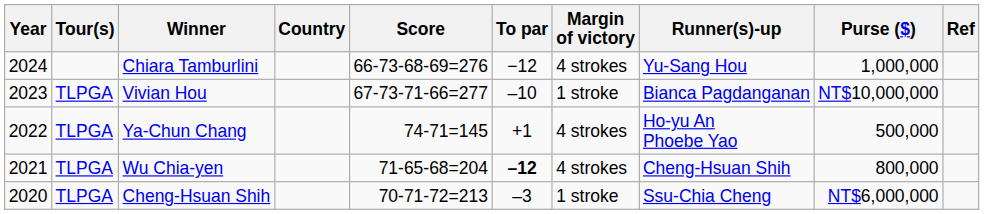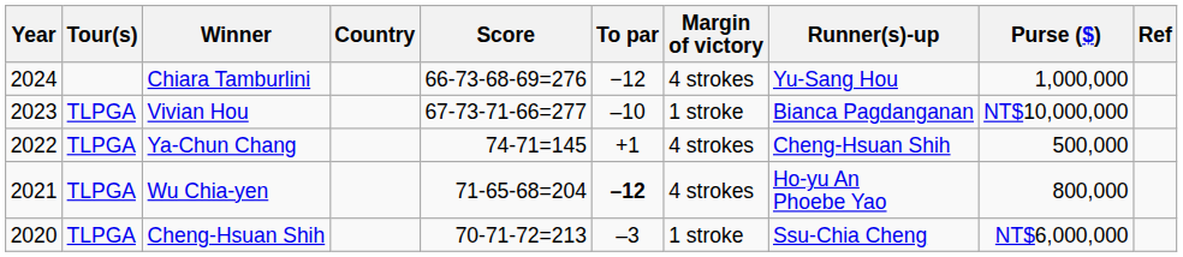 <table class=wikitable style="font-size:95%">
 <tr>
 <th>Year</th>
 <th>Tour(s)</th>
 <th>Winner</th>
 <th>Country</th>
 <th>Score</th>
 <th>To par</th>
 <th>Margin<br>of victory</th>
 <th>Runner(s)-up</th>
 <th>Purse (<a href='#'>$</a>)</th>
 <th>Ref</th>
 </tr>
 <tr>
 <td align=center>2024</td>
 <td></td>
 <td><a href='#'>Chiara Tamburlini </a></td>
 <td></td>
 <td align=center>66-73-68-69=276</td>
 <td align=center>−12</td>
 <td>4 strokes</td>
 <td> <a href='#'>Yu-Sang Hou</a></td>
 <td align=right>1,000,000</td>
 <td></td>
 </tr>
 <tr>
 <td align=center>2023</td>
 <td><a href='#'>TLPGA</a></td>
 <td><a href='#'>Vivian Hou</a></td>
 <td></td>
 <td align=right>67-73-71-66=277</td>
 <td align=center>–10</td>
 <td>1 stroke</td>
 <td> <a href='#'>Bianca Pagdanganan</a></td>
 <td align=right><a href='#'>NT$</a>10,000,000</td>
 <td></td>
 </tr>
 <tr>
 <td align=center>2022</td>
 <td><a href='#'>TLPGA</a></td>
 <td><a href='#'>Ya-Chun Chang</a></td>
 <td></td>
 <td align=right>74-71=145</td>
 <td align=center>+1</td>
 <td>4 strokes</td>
-<td> <a href='#'>Ho-yu An</a><br> <a href='#'>Phoebe Yao</a></td>
+<td> <a href='#'>Cheng-Hsuan Shih</a></td>
 <td align=right>500,000</td>
 <td></td>
 </tr>
 <tr>
 <td align=center>2021</td>
 <td><a href='#'>TLPGA</a></td>
 <td><a href='#'>Wu Chia-yen</a></td>
 <td></td>
 <td align=right>71-65-68=204</td>
 <td align=center><strong>–12</strong></td>
 <td>4 strokes</td>
-<td> <a href='#'>Cheng-Hsuan Shih</a></td>
+<td> <a href='#'>Ho-yu An</a><br> <a href='#'>Phoebe Yao</a></td>
 <td align=right>800,000</td>
 <td></td>
 </tr>
 <tr>
 <td align=center>2020</td>
 <td><a href='#'>TLPGA</a></td>
 <td><a href='#'>Cheng-Hsuan Shih</a></td>
 <td></td>
 <td align=right>70-71-72=213</td>
 <td align=center>–3</td>
 <td>1 stroke</td>
 <td> <a href='#'>Ssu-Chia Cheng</a></td>
 <td align=right><a href='#'>NT$</a>6,000,000</td>
 <td></td>
 </tr>
 </table>
